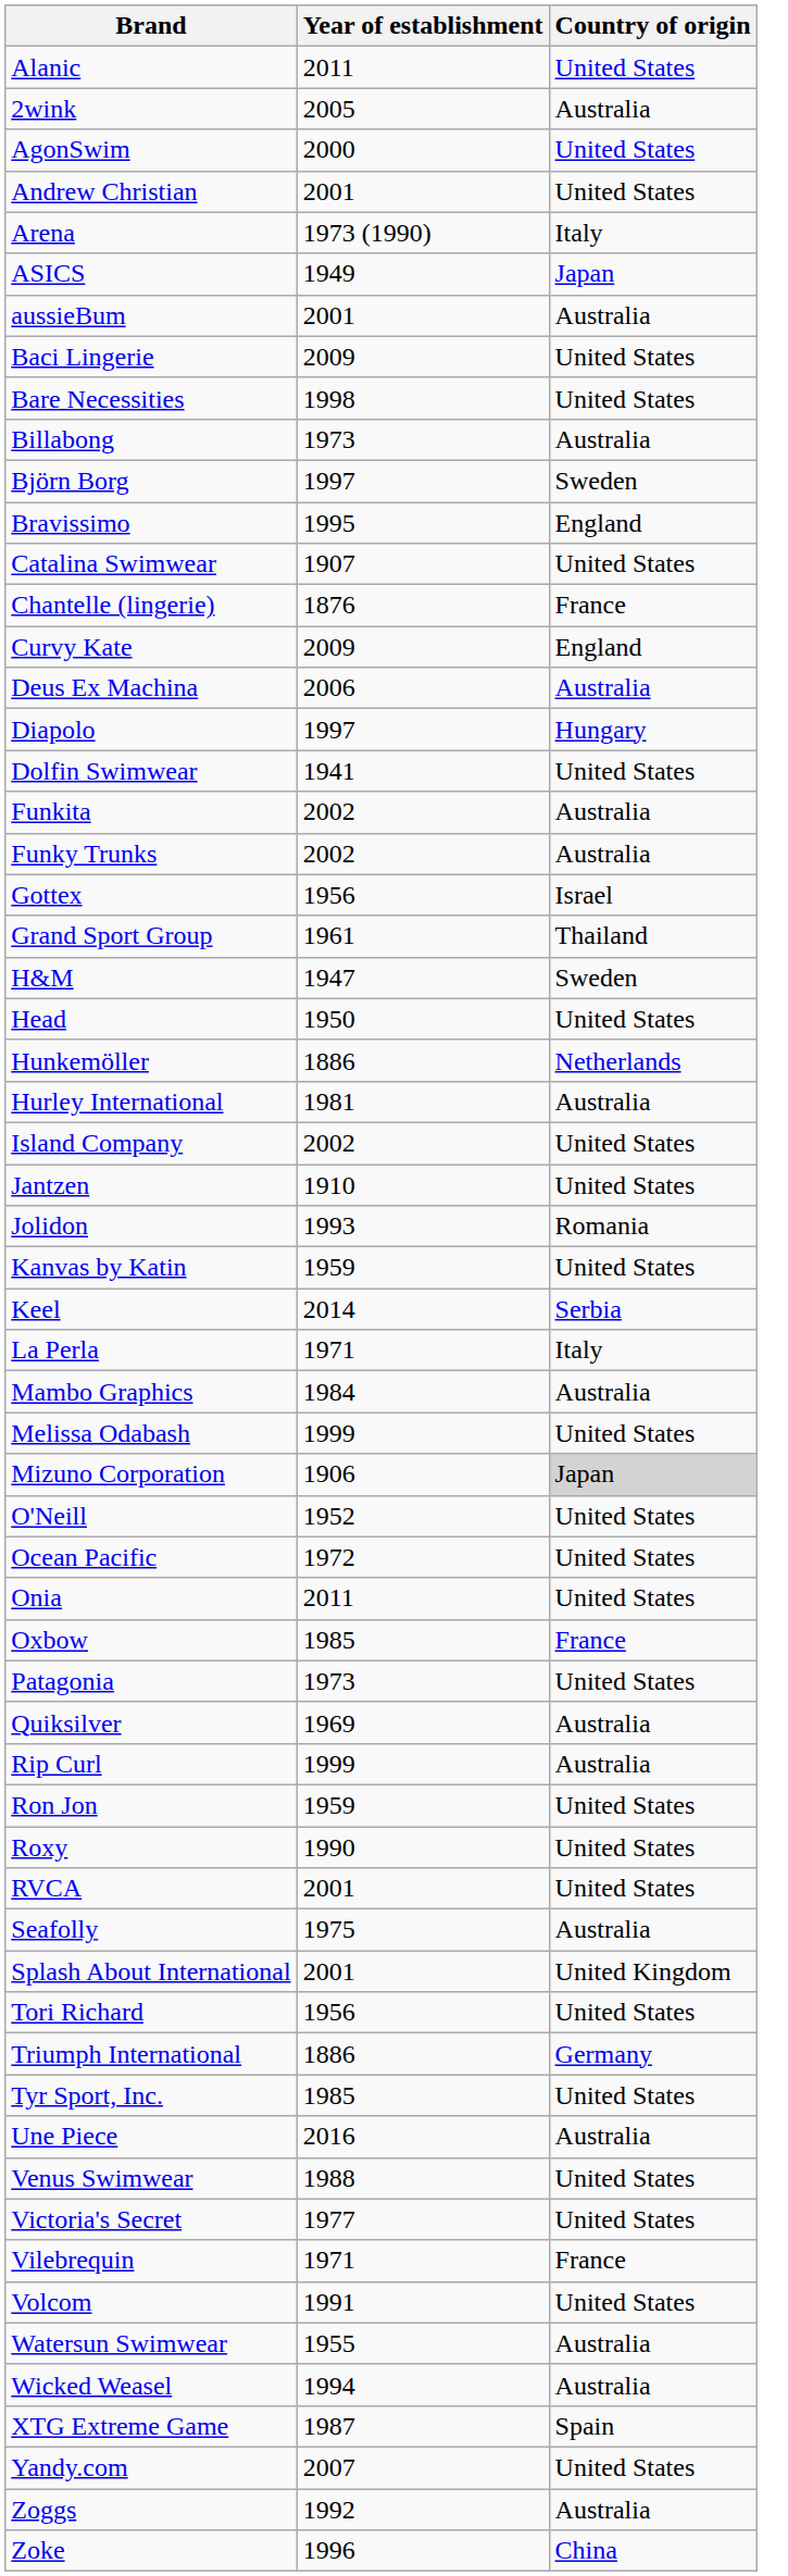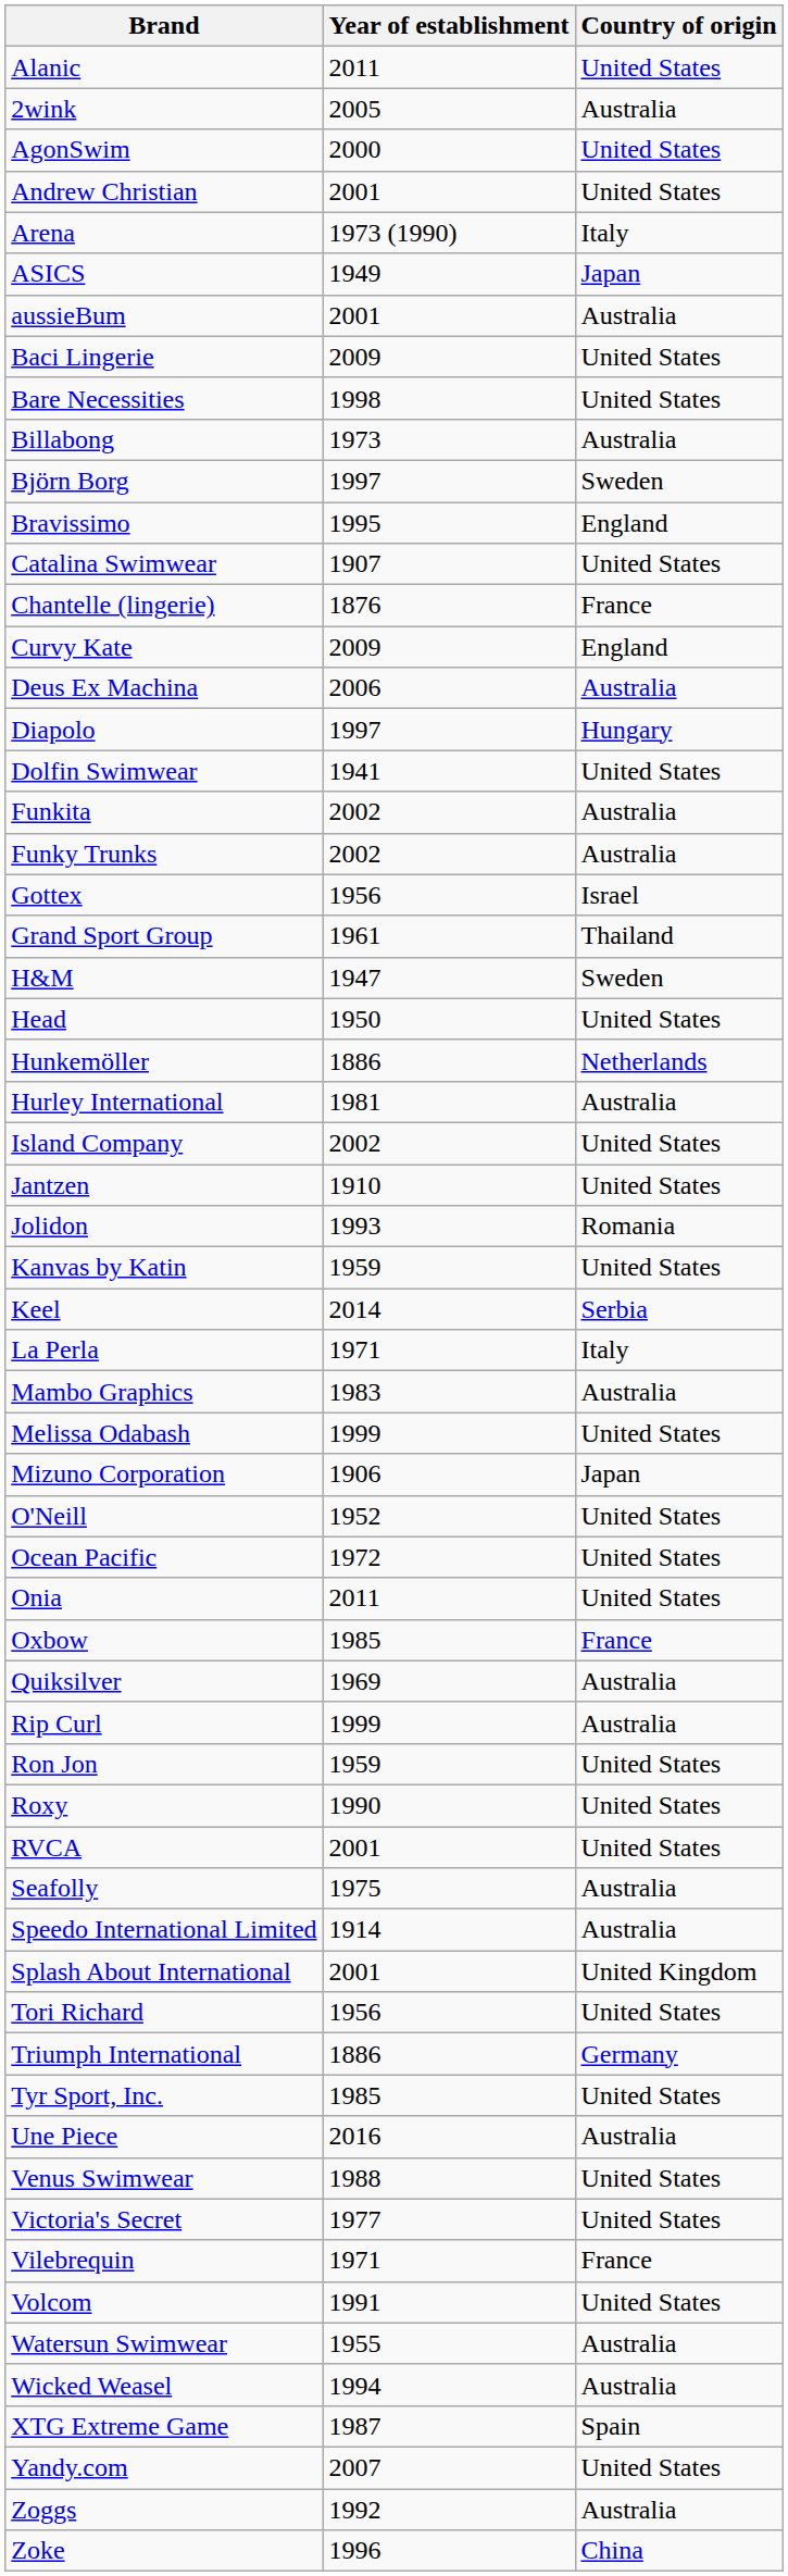 <table class="wikitable sortable">
 <tr>
 <th>Brand</th>
 <th>Year of establishment</th>
 <th>Country of origin</th>
 </tr>
 <tr>
 <td><a href='#'>Alanic</a></td>
 <td>2011</td>
 <td><a href='#'>United States</a></td>
 </tr>
 <tr>
 <td><a href='#'>2wink</a></td>
 <td>2005</td>
 <td>Australia</td>
 </tr>
 <tr>
 <td><a href='#'>AgonSwim</a></td>
 <td>2000</td>
 <td><a href='#'>United States</a></td>
 </tr>
 <tr>
 <td><a href='#'>Andrew Christian</a></td>
 <td>2001</td>
 <td>United States</td>
 </tr>
 <tr>
 <td><a href='#'>Arena</a></td>
 <td>1973 (1990)</td>
 <td>Italy</td>
 </tr>
 <tr>
 <td><a href='#'>ASICS</a></td>
 <td>1949</td>
 <td><a href='#'>Japan</a></td>
 </tr>
 <tr>
 <td><a href='#'>aussieBum</a></td>
 <td>2001</td>
 <td>Australia</td>
 </tr>
 <tr>
 <td><a href='#'>Baci Lingerie</a></td>
 <td>2009</td>
 <td>United States</td>
 </tr>
 <tr>
 <td><a href='#'>Bare Necessities</a></td>
 <td>1998</td>
 <td>United States</td>
 </tr>
 <tr>
 <td><a href='#'>Billabong</a></td>
 <td>1973</td>
 <td>Australia</td>
 </tr>
 <tr>
 <td><a href='#'>Björn Borg</a></td>
 <td>1997</td>
 <td>Sweden</td>
 </tr>
 <tr>
 <td><a href='#'>Bravissimo</a></td>
 <td>1995</td>
 <td>England</td>
 </tr>
 <tr>
 <td><a href='#'>Catalina Swimwear</a></td>
 <td>1907</td>
 <td>United States</td>
 </tr>
 <tr>
 <td><a href='#'>Chantelle (lingerie)</a></td>
 <td>1876</td>
 <td>France</td>
 </tr>
 <tr>
 <td><a href='#'>Curvy Kate</a></td>
 <td>2009</td>
 <td>England</td>
 </tr>
 <tr>
 <td><a href='#'>Deus Ex Machina</a></td>
 <td>2006</td>
 <td><a href='#'>Australia</a></td>
 </tr>
 <tr>
 <td><a href='#'>Diapolo</a></td>
 <td>1997</td>
 <td><a href='#'>Hungary</a></td>
 </tr>
 <tr>
 <td><a href='#'>Dolfin Swimwear</a></td>
 <td>1941</td>
 <td>United States</td>
 </tr>
 <tr>
 <td><a href='#'>Funkita</a></td>
 <td>2002</td>
 <td>Australia</td>
 </tr>
 <tr>
 <td><a href='#'>Funky Trunks</a></td>
 <td>2002</td>
 <td>Australia</td>
 </tr>
 <tr>
 <td><a href='#'>Gottex</a></td>
 <td>1956</td>
 <td>Israel</td>
 </tr>
 <tr>
 <td><a href='#'>Grand Sport Group</a></td>
 <td>1961</td>
 <td>Thailand</td>
 </tr>
 <tr>
 <td><a href='#'>H&M</a></td>
 <td>1947</td>
 <td>Sweden</td>
 </tr>
 <tr>
 <td><a href='#'>Head</a></td>
 <td>1950</td>
 <td>United States</td>
 </tr>
 <tr>
 <td><a href='#'>Hunkemöller</a></td>
 <td>1886</td>
 <td><a href='#'>Netherlands</a></td>
 </tr>
 <tr>
 <td><a href='#'>Hurley International</a></td>
 <td>1981</td>
 <td>Australia</td>
 </tr>
 <tr>
 <td><a href='#'>Island Company</a></td>
 <td>2002</td>
 <td>United States</td>
 </tr>
 <tr>
 <td><a href='#'>Jantzen</a></td>
 <td>1910</td>
 <td>United States</td>
 </tr>
 <tr>
 <td><a href='#'>Jolidon</a></td>
 <td>1993</td>
 <td>Romania</td>
 </tr>
 <tr>
 <td><a href='#'>Kanvas by Katin</a></td>
 <td>1959</td>
 <td>United States</td>
 </tr>
 <tr>
 <td><a href='#'>Keel</a></td>
 <td>2014</td>
 <td><a href='#'>Serbia</a></td>
 </tr>
 <tr>
 <td><a href='#'>La Perla</a></td>
 <td>1971</td>
 <td>Italy</td>
 </tr>
 <tr>
 <td><a href='#'>Mambo Graphics</a></td>
-<td>1984</td>
+<td>1983</td>
 <td>Australia</td>
 </tr>
 <tr>
 <td><a href='#'>Melissa Odabash</a></td>
 <td>1999</td>
 <td>United States</td>
 </tr>
 <tr>
 <td><a href='#'>Mizuno Corporation</a></td>
 <td>1906</td>
-<td style="background: lightgrey;">Japan</td>
+<td>Japan</td>
 </tr>
 <tr>
 <td><a href='#'>O'Neill</a></td>
 <td>1952</td>
 <td>United States</td>
 </tr>
 <tr>
 <td><a href='#'>Ocean Pacific</a></td>
 <td>1972</td>
 <td>United States</td>
 </tr>
 <tr>
 <td><a href='#'>Onia</a></td>
 <td>2011</td>
 <td>United States</td>
 </tr>
 <tr>
 <td><a href='#'>Oxbow</a></td>
 <td>1985</td>
 <td><a href='#'>France</a></td>
-</tr>
-<tr>
-<td><a href='#'>Patagonia</a></td>
-<td>1973</td>
-<td>United States</td>
 </tr>
 <tr>
 <td><a href='#'>Quiksilver</a></td>
 <td>1969</td>
 <td>Australia</td>
 </tr>
 <tr>
 <td><a href='#'>Rip Curl</a></td>
 <td>1999</td>
 <td>Australia</td>
 </tr>
 <tr>
 <td><a href='#'>Ron Jon</a></td>
 <td>1959</td>
 <td>United States</td>
 </tr>
 <tr>
 <td><a href='#'>Roxy</a></td>
 <td>1990</td>
 <td>United States</td>
 </tr>
 <tr>
 <td><a href='#'>RVCA</a></td>
 <td>2001</td>
 <td>United States</td>
 </tr>
 <tr>
 <td><a href='#'>Seafolly</a></td>
 <td>1975</td>
+<td>Australia</td>
+</tr>
+<tr>
+<td><a href='#'>Speedo International Limited</a></td>
+<td>1914</td>
 <td>Australia</td>
 </tr>
 <tr>
 <td><a href='#'>Splash About International</a></td>
 <td>2001</td>
 <td>United Kingdom</td>
 </tr>
 <tr>
 <td><a href='#'>Tori Richard</a></td>
 <td>1956</td>
 <td>United States</td>
 </tr>
 <tr>
 <td><a href='#'>Triumph International</a></td>
 <td>1886</td>
 <td><a href='#'>Germany</a></td>
 </tr>
 <tr>
 <td><a href='#'>Tyr Sport, Inc.</a></td>
 <td>1985</td>
 <td>United States</td>
 </tr>
 <tr>
 <td><a href='#'>Une Piece</a></td>
 <td>2016</td>
 <td>Australia</td>
 </tr>
 <tr>
 <td><a href='#'>Venus Swimwear</a></td>
 <td>1988</td>
 <td>United States</td>
 </tr>
 <tr>
 <td><a href='#'>Victoria's Secret</a></td>
 <td>1977</td>
 <td>United States</td>
 </tr>
 <tr>
 <td><a href='#'>Vilebrequin</a></td>
 <td>1971</td>
 <td>France</td>
 </tr>
 <tr>
 <td><a href='#'>Volcom</a></td>
 <td>1991</td>
 <td>United States</td>
 </tr>
 <tr>
 <td><a href='#'>Watersun Swimwear</a></td>
 <td>1955</td>
 <td>Australia</td>
 </tr>
 <tr>
 <td><a href='#'>Wicked Weasel</a></td>
 <td>1994</td>
 <td>Australia</td>
 </tr>
 <tr>
 <td><a href='#'>XTG Extreme Game</a></td>
 <td>1987</td>
 <td>Spain</td>
 </tr>
 <tr>
 <td><a href='#'>Yandy.com</a></td>
 <td>2007</td>
 <td>United States</td>
 </tr>
 <tr>
 <td><a href='#'>Zoggs</a></td>
 <td>1992</td>
 <td>Australia</td>
 </tr>
 <tr>
 <td><a href='#'>Zoke</a></td>
 <td>1996</td>
 <td><a href='#'>China</a></td>
 </tr>
 </table>
